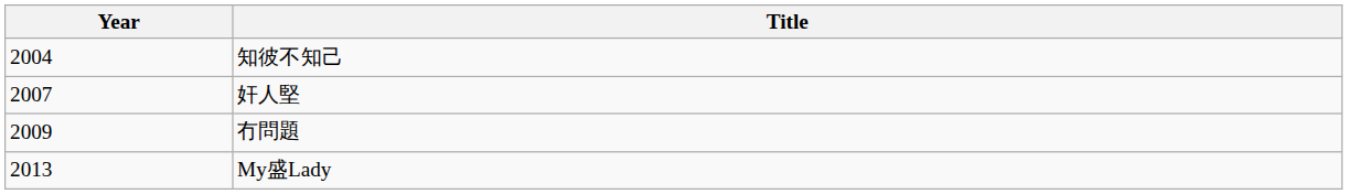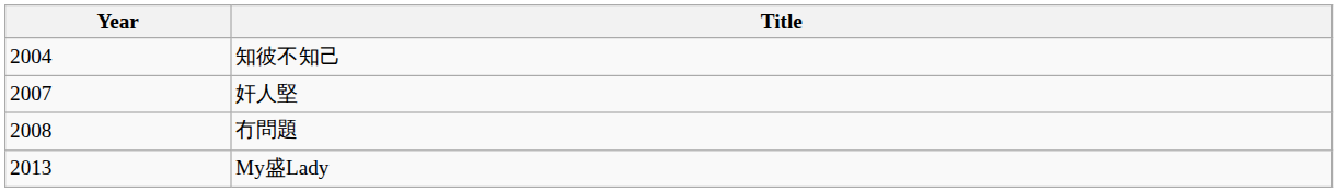 <table class="wikitable" width="80%">
 <tr>
 <th style="width:17%">Year</th>
 <th style="width:90%">Title</th>
 </tr>
 <tr>
 <td>2004</td>
 <td>知彼不知己</td>
 </tr>
 <tr>
 <td>2007</td>
 <td>奸人堅</td>
 </tr>
 <tr>
-<td>2009</td>
+<td>2008</td>
 <td>冇問題</td>
 </tr>
 <tr>
 <td>2013</td>
 <td>My盛Lady</td>
 </tr>
 </table>
